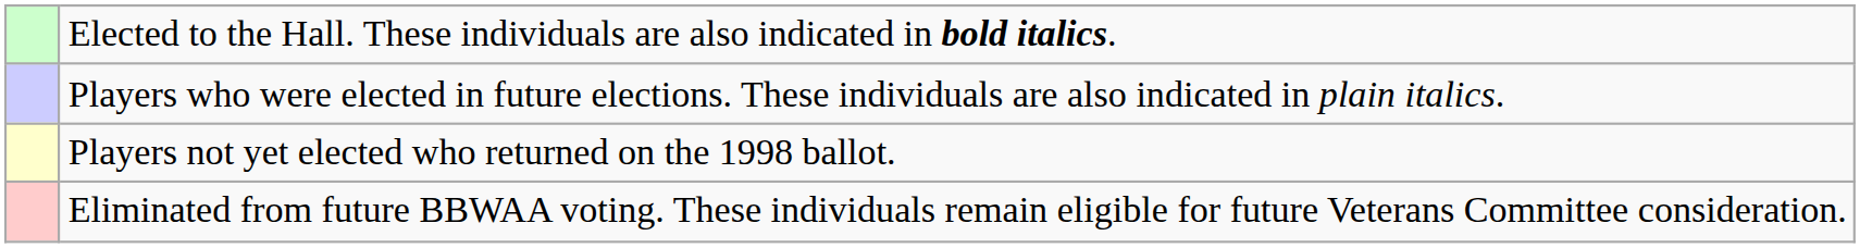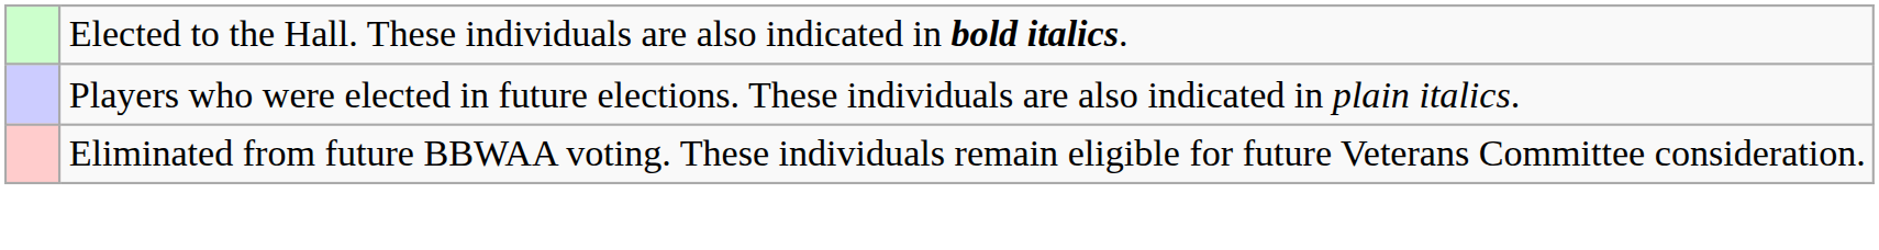 <table class="wikitable">
 <tr>
 <td bgcolor="#ccffcc">    </td>
 <td>Elected to the Hall. These individuals are also indicated in <strong><em>bold italics</em></strong>.</td>
 </tr>
 <tr>
 <td bgcolor="#ccccff">    </td>
 <td>Players who were elected in future elections. These individuals are also indicated in <em>plain italics</em>.</td>
 </tr>
 <tr>
-<td bgcolor="#ffffcc">    </td>
-<td>Players not yet elected who returned on the 1998 ballot.</td>
-</tr>
-<tr>
 <td bgcolor="#ffcccc">    </td>
 <td>Eliminated from future BBWAA voting. These individuals remain eligible for future Veterans Committee consideration.</td>
 </tr>
 </table>
